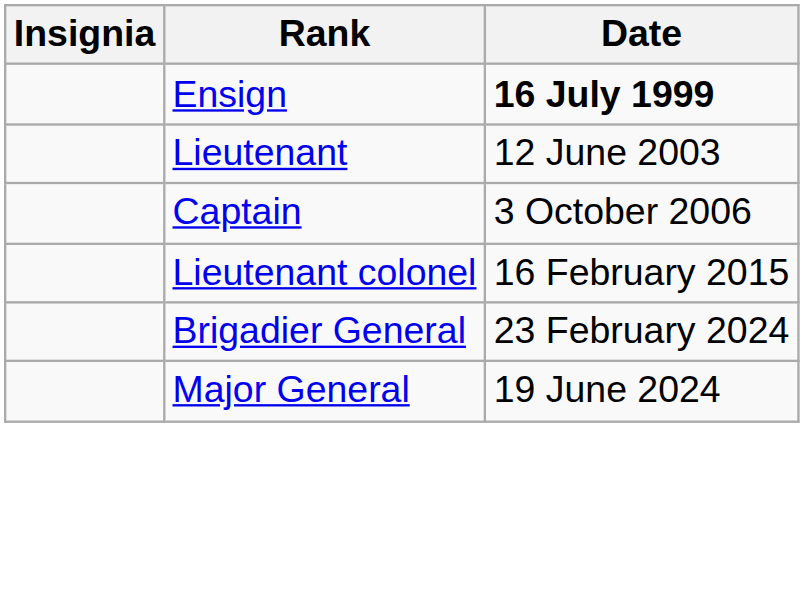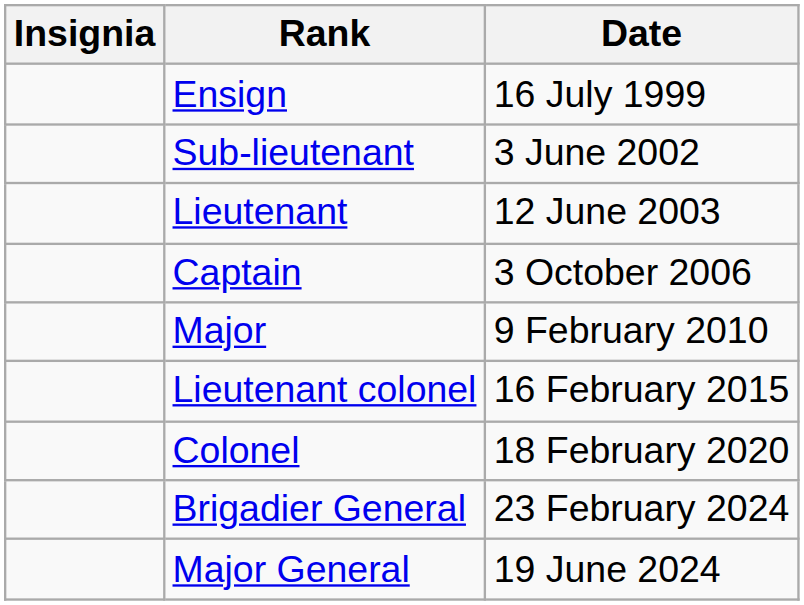 <table class="wikitable">
 <tr>
 <th>Insignia</th>
 <th>Rank</th>
 <th>Date</th>
 </tr>
 <tr>
 <td></td>
 <td><a href='#'>Ensign</a></td>
-<td><strong>16 July 1999</strong></td>
+<td>16 July 1999</td>
+</tr>
+<tr>
+<td></td>
+<td><a href='#'>Sub-lieutenant</a></td>
+<td>3 June 2002</td>
 </tr>
 <tr>
 <td></td>
 <td><a href='#'>Lieutenant</a></td>
 <td>12 June 2003</td>
 </tr>
 <tr>
 <td></td>
 <td><a href='#'>Captain</a></td>
 <td>3 October 2006</td>
 </tr>
 <tr>
 <td></td>
+<td><a href='#'>Major</a></td>
+<td>9 February 2010</td>
+</tr>
+<tr>
+<td></td>
 <td><a href='#'>Lieutenant colonel</a></td>
 <td>16 February 2015</td>
+</tr>
+<tr>
+<td></td>
+<td><a href='#'>Colonel</a></td>
+<td>18 February 2020</td>
 </tr>
 <tr>
 <td></td>
 <td><a href='#'>Brigadier General</a></td>
 <td>23 February 2024</td>
 </tr>
 <tr>
 <td></td>
 <td><a href='#'>Major General</a></td>
 <td>19 June 2024</td>
 </tr>
 </table>
